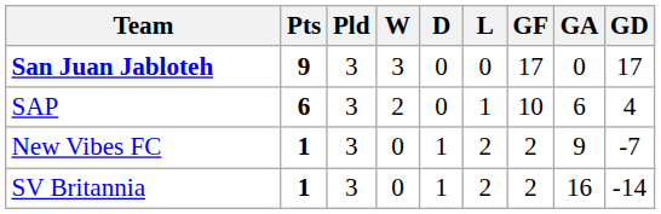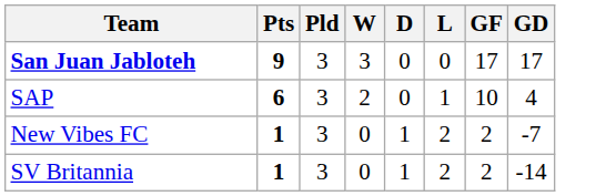 <table class="wikitable" style="text-align: center;">
 <tr>
 <th width="165">Team</th>
 <th width="20">Pts</th>
 <th width="20">Pld</th>
 <th width="20">W</th>
 <th width="20">D</th>
 <th width="20">L</th>
 <th width="20">GF</th>
-<th width="20">GA</th>
 <th width="20">GD</th>
 </tr>
 <tr bgcolor=FFFFFF>
 <td style="text-align:left;"> <strong><a href='#'>San Juan Jabloteh</a></strong></td>
 <td><strong>9</strong></td>
 <td>3</td>
 <td>3</td>
 <td>0</td>
 <td>0</td>
 <td>17</td>
-<td>0</td>
 <td>17</td>
 </tr>
 <tr bgcolor=FFFFFF>
 <td style="text-align:left;"> <a href='#'>SAP</a></td>
 <td><strong>6</strong></td>
 <td>3</td>
 <td>2</td>
 <td>0</td>
 <td>1</td>
 <td>10</td>
-<td>6</td>
 <td>4</td>
 </tr>
 <tr bgcolor=FFFFFF>
 <td style="text-align:left;"> <a href='#'>New Vibes FC</a></td>
 <td><strong>1</strong></td>
 <td>3</td>
 <td>0</td>
 <td>1</td>
 <td>2</td>
 <td>2</td>
-<td>9</td>
 <td>-7</td>
 </tr>
 <tr bgcolor=FFFFFF>
 <td style="text-align:left;"> <a href='#'>SV Britannia</a></td>
 <td><strong>1</strong></td>
 <td>3</td>
 <td>0</td>
 <td>1</td>
 <td>2</td>
 <td>2</td>
-<td>16</td>
 <td>-14</td>
 </tr>
 </table>
